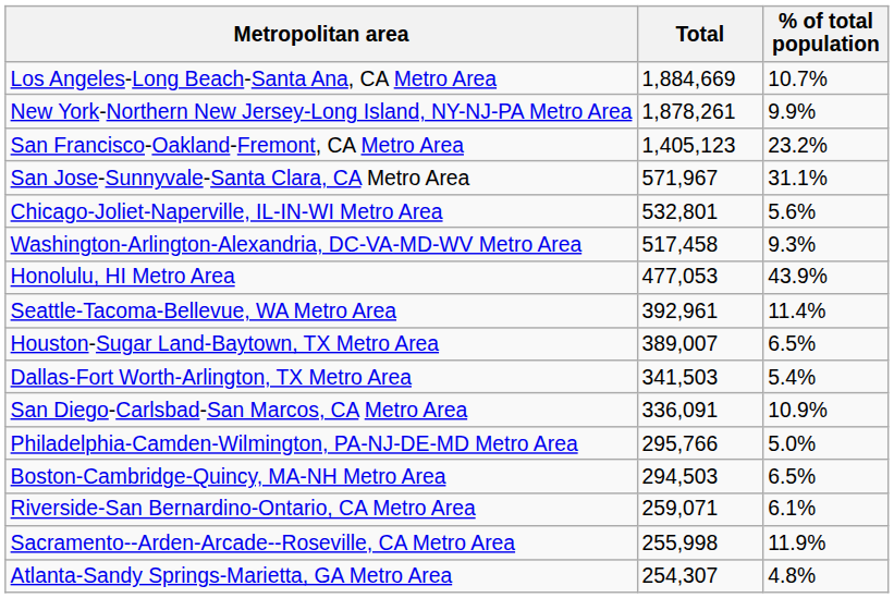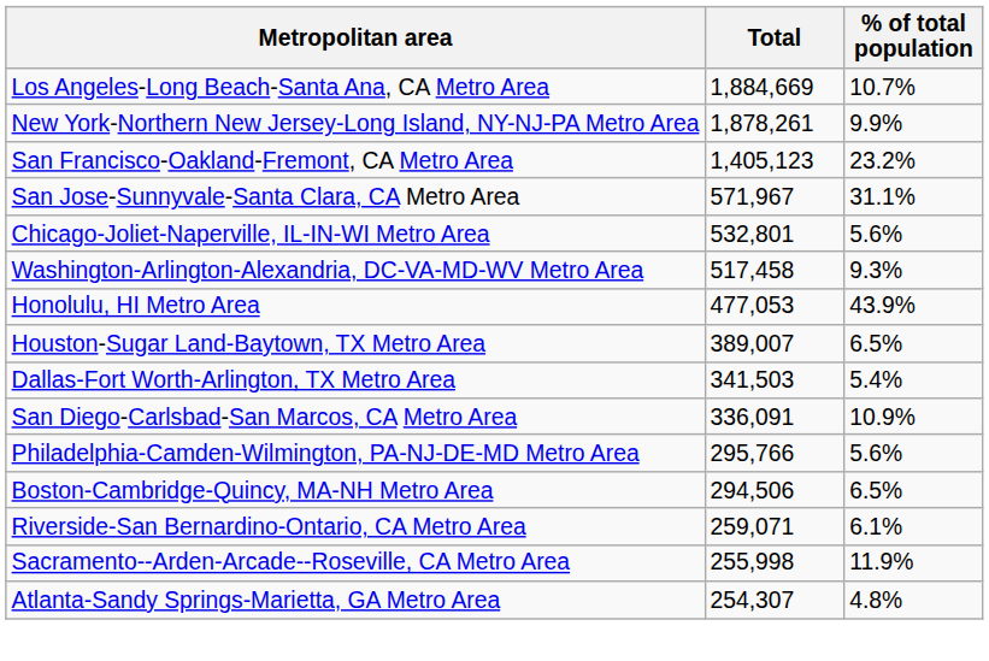 <table class="wikitable sortable" style="float:right; font-size:85%; margin-left:15px;">
 <tr style="background-color:#EFEFEF;">
 <th>Metropolitan area</th>
 <th width="75">Total</th>
 <th width="75">% of total population</th>
 </tr>
 <tr>
 <td><a href='#'>Los Angeles</a>-<a href='#'>Long Beach</a>-<a href='#'>Santa Ana</a>, CA <a href='#'>Metro Area</a></td>
 <td>1,884,669</td>
 <td>10.7%</td>
 </tr>
 <tr>
 <td><a href='#'>New York</a>-<a href='#'>Northern New Jersey-Long Island, NY-NJ-PA Metro Area</a></td>
 <td>1,878,261</td>
 <td>9.9%</td>
 </tr>
 <tr>
 <td><a href='#'>San Francisco</a>-<a href='#'>Oakland</a>-<a href='#'>Fremont</a>, CA <a href='#'>Metro Area</a></td>
 <td>1,405,123</td>
 <td>23.2%</td>
 </tr>
 <tr>
 <td><a href='#'>San Jose</a>-<a href='#'>Sunnyvale</a>-<a href='#'>Santa Clara, CA</a> Metro Area</td>
 <td>571,967</td>
 <td>31.1%</td>
 </tr>
 <tr>
 <td><a href='#'>Chicago-Joliet-Naperville, IL-IN-WI Metro Area</a></td>
 <td>532,801</td>
 <td>5.6%</td>
 </tr>
 <tr>
 <td><a href='#'>Washington-Arlington-Alexandria, DC-VA-MD-WV Metro Area</a></td>
 <td>517,458</td>
 <td>9.3%</td>
 </tr>
 <tr>
 <td><a href='#'>Honolulu, HI Metro Area</a></td>
 <td>477,053</td>
 <td>43.9%</td>
 </tr>
 <tr>
-<td><a href='#'>Seattle-Tacoma-Bellevue, WA Metro Area</a></td>
-<td>392,961</td>
-<td>11.4%</td>
-</tr>
-<tr>
 <td><a href='#'>Houston</a>-<a href='#'>Sugar Land-Baytown, TX Metro Area</a></td>
 <td>389,007</td>
 <td>6.5%</td>
 </tr>
 <tr>
 <td><a href='#'>Dallas-Fort Worth-Arlington, TX Metro Area</a></td>
 <td>341,503</td>
 <td>5.4%</td>
 </tr>
 <tr>
 <td><a href='#'>San Diego</a>-<a href='#'>Carlsbad</a>-<a href='#'>San Marcos, CA</a> <a href='#'>Metro Area</a></td>
 <td>336,091</td>
 <td>10.9%</td>
 </tr>
 <tr>
 <td><a href='#'>Philadelphia-Camden-Wilmington, PA-NJ-DE-MD Metro Area</a></td>
 <td>295,766</td>
-<td>5.0%</td>
+<td>5.6%</td>
 </tr>
 <tr>
 <td><a href='#'>Boston-Cambridge-Quincy, MA-NH Metro Area</a></td>
-<td>294,503</td>
+<td>294,506</td>
 <td>6.5%</td>
 </tr>
 <tr>
 <td><a href='#'>Riverside-San Bernardino-Ontario, CA Metro Area</a></td>
 <td>259,071</td>
 <td>6.1%</td>
 </tr>
 <tr>
 <td><a href='#'>Sacramento--Arden-Arcade--Roseville, CA Metro Area</a></td>
 <td>255,998</td>
 <td>11.9%</td>
 </tr>
 <tr>
 <td><a href='#'>Atlanta-Sandy Springs-Marietta, GA Metro Area</a></td>
 <td>254,307</td>
 <td>4.8%</td>
 </tr>
 </table>
